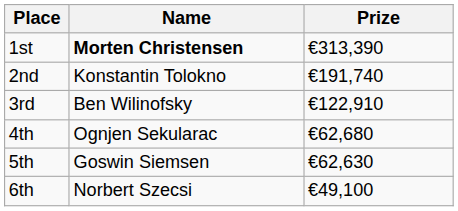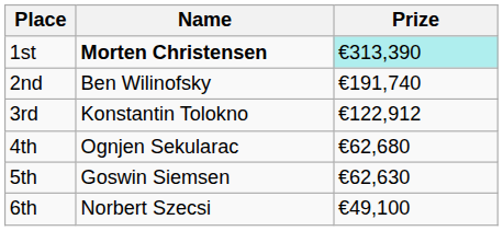 <table class="wikitable">
 <tr>
 <th style="width:50px;">Place</th>
 <th style="width:200px;">Name</th>
 <th style="width:125px;">Prize</th>
 </tr>
 <tr>
 <td>1st</td>
 <td><strong> Morten Christensen</strong></td>
-<td>€313,390</td>
+<td style="background: paleturquoise;">€313,390</td>
 </tr>
 <tr>
 <td>2nd</td>
-<td> Konstantin Tolokno</td>
+<td> Ben Wilinofsky</td>
 <td>€191,740</td>
 </tr>
 <tr>
 <td>3rd</td>
-<td> Ben Wilinofsky</td>
-<td>€122,910</td>
+<td> Konstantin Tolokno</td>
+<td>€122,912</td>
 </tr>
 <tr>
 <td>4th</td>
 <td> Ognjen Sekularac</td>
 <td>€62,680</td>
 </tr>
 <tr>
 <td>5th</td>
 <td> Goswin Siemsen</td>
 <td>€62,630</td>
 </tr>
 <tr>
 <td>6th</td>
 <td> Norbert Szecsi</td>
 <td>€49,100</td>
 </tr>
 </table>
